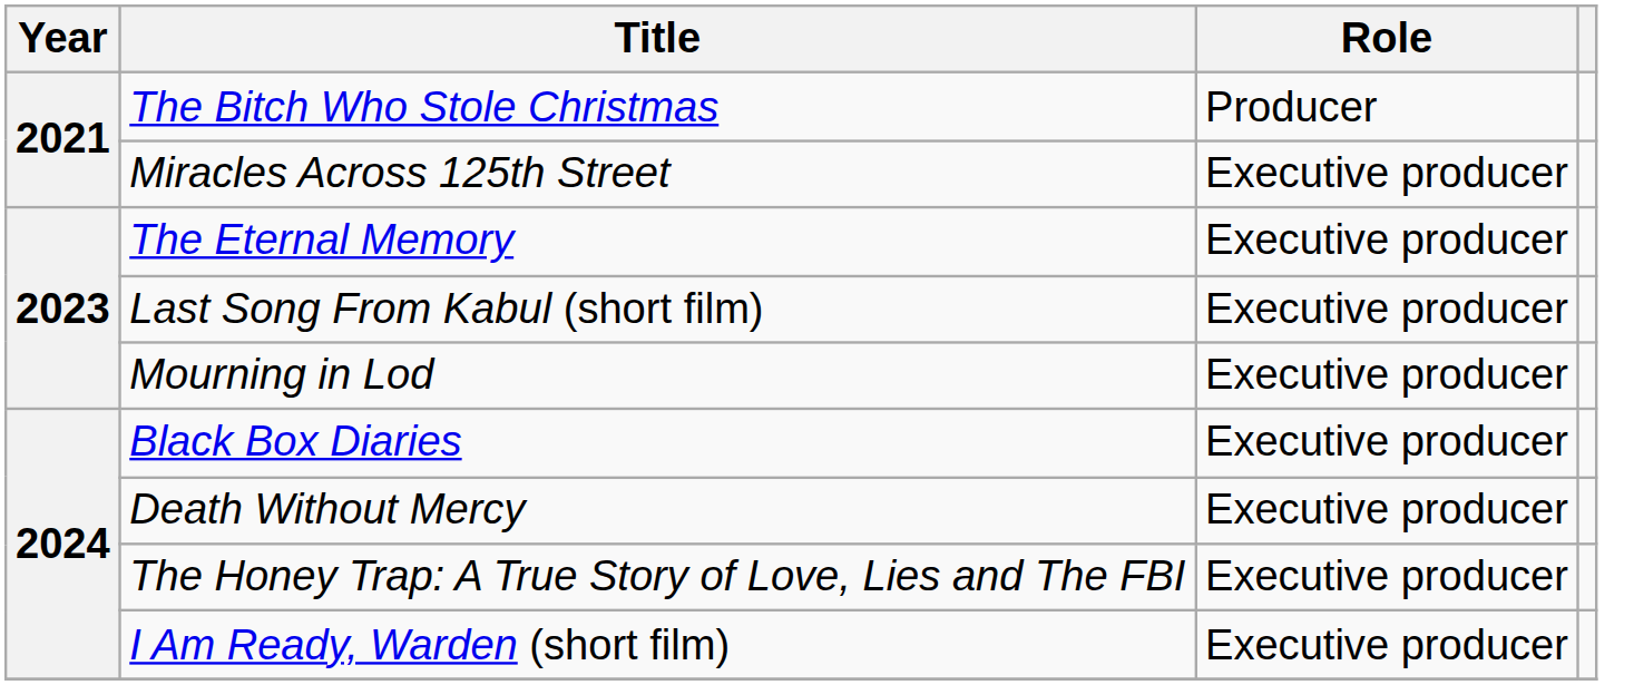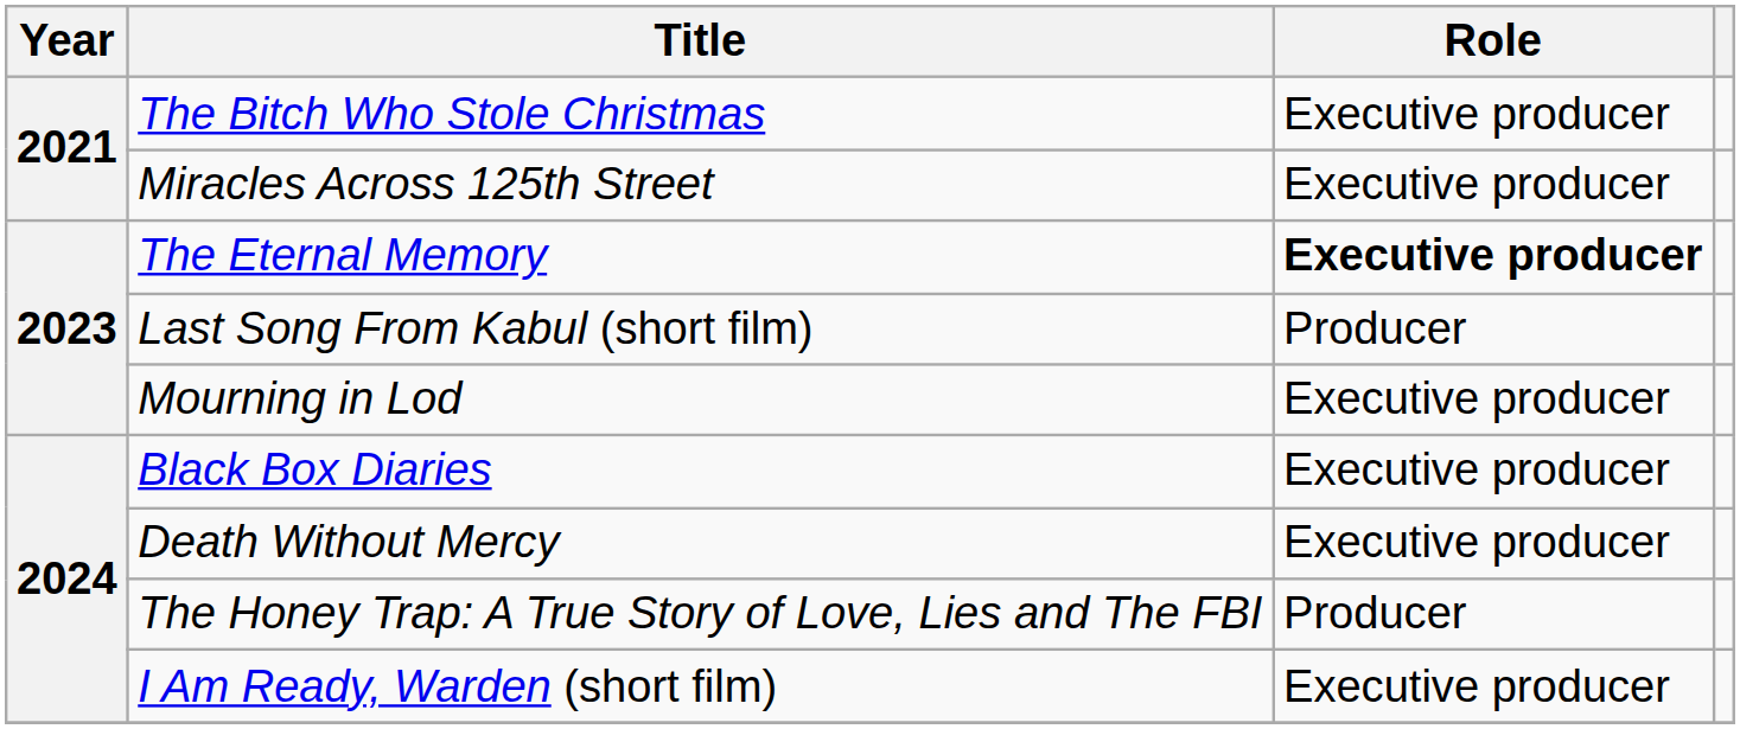 <table class="wikitable plainrowheaders sortable">
 <tr>
 <th scope="col">Year</th>
 <th scope="col">Title</th>
 <th scope="col">Role</th>
 <th scope="col" class="unsortable"></th>
 </tr>
 <tr>
 <th scope="row" rowspan=2>2021</th>
 <td><em><a href='#'>The Bitch Who Stole Christmas</a></em></td>
-<td>Producer</td>
+<td>Executive producer</td>
 <td></td>
 </tr>
 <tr>
 <td><em>Miracles Across 125th Street</em></td>
 <td>Executive producer</td>
 <td></td>
 </tr>
 <tr>
 <th scope="row" rowspan=3>2023</th>
 <td><em><a href='#'>The Eternal Memory</a></em></td>
-<td>Executive producer</td>
+<td><strong>Executive producer</strong></td>
 <td></td>
 </tr>
 <tr>
 <td><em>Last Song From Kabul</em> (short film)</td>
-<td>Executive producer</td>
+<td>Producer</td>
 <td></td>
 </tr>
 <tr>
 <td><em>Mourning in Lod</em></td>
 <td>Executive producer</td>
 <td></td>
 </tr>
 <tr>
 <th scope="row" rowspan=4>2024</th>
 <td><em><a href='#'>Black Box Diaries</a></em></td>
 <td>Executive producer</td>
 <td></td>
 </tr>
 <tr>
 <td><em>Death Without Mercy</em></td>
 <td>Executive producer</td>
 <td></td>
 </tr>
 <tr>
 <td><em>The Honey Trap: A True Story of Love, Lies and The FBI</em></td>
-<td>Executive producer</td>
+<td>Producer</td>
 <td></td>
 </tr>
 <tr>
 <td><em><a href='#'>I Am Ready, Warden</a></em> (short film)</td>
 <td>Executive producer</td>
 <td></td>
 </tr>
 <tr>
 </tr>
 </table>
